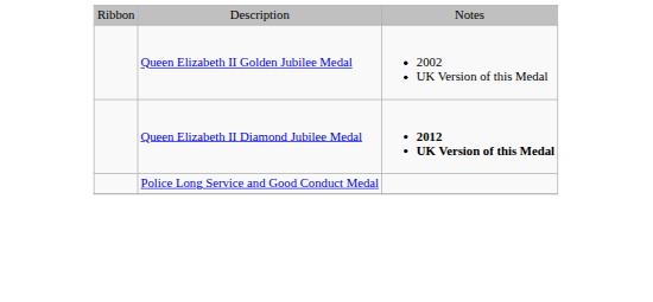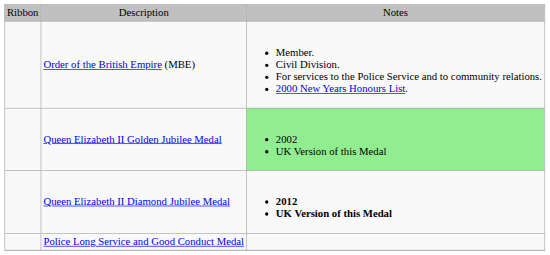 <table class="wikitable" style="margin:1em auto;">
 <tr style="background:silver;" align="center">
 <td>Ribbon</td>
 <td>Description</td>
 <td>Notes</td>
 </tr>
 <tr>
 <td></td>
+<td><a href='#'>Order of the British Empire</a> (MBE)</td>
+<td><br><ul><li>Member.</li><li>Civil Division.</li><li>For services to the Police Service and to community relations.</li><li><a href='#'>2000 New Years Honours List</a>.</li></ul></td>
+</tr>
+<tr>
+<td></td>
 <td><a href='#'>Queen Elizabeth II Golden Jubilee Medal</a></td>
-<td><br><ul><li>2002</li><li>UK Version of this Medal</li></ul></td>
+<td style="background: lightgreen;"><br><ul><li>2002</li><li>UK Version of this Medal</li></ul></td>
 </tr>
 <tr>
 <td></td>
 <td><a href='#'>Queen Elizabeth II Diamond Jubilee Medal</a></td>
 <td><strong><br><ul><li>2012</li><li>UK Version of this Medal</li></ul></strong></td>
 </tr>
 <tr>
 <td></td>
 <td><a href='#'>Police Long Service and Good Conduct Medal</a></td>
 <td></td>
 </tr>
 <tr>
 </tr>
 </table>
